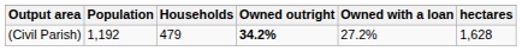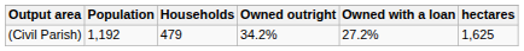 <table class="wikitable">
 <tr>
 </tr>
 <tr>
 <th>Output area</th>
 <th>Population</th>
 <th>Households</th>
 <th>Owned outright</th>
 <th>Owned with a loan</th>
 <th>hectares</th>
 </tr>
 <tr>
 <td>(Civil Parish)</td>
 <td>1,192</td>
 <td>479</td>
-<td><strong>34.2%</strong></td>
+<td>34.2%</td>
 <td>27.2%</td>
-<td>1,628</td>
+<td>1,625</td>
 </tr>
 </table>
